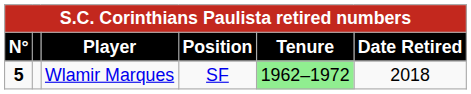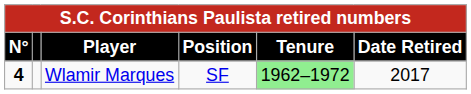 <table class="wikitable" style="text-align:center">
 <tr>
 <td colspan="6" style="background:#C3281E; color:#FFFFFF;"><strong>S.C. Corinthians Paulista retired numbers</strong></td>
 </tr>
 <tr>
 <th style="background:black; color:white;">N°</th>
 <th style="background:black; color:white;"></th>
 <th style="background:black; color:white;">Player</th>
 <th style="background:black; color:white;">Position</th>
 <th style="background:black; color:white;">Tenure</th>
 <th style="background:black; color:white;">Date Retired</th>
 </tr>
 <tr>
-<td><strong>5</strong></td>
+<td><strong>4</strong></td>
 <td></td>
 <td><a href='#'>Wlamir Marques</a></td>
 <td><a href='#'>SF</a></td>
 <td style="background: lightgreen;">1962–1972</td>
-<td>2018</td>
+<td>2017</td>
 </tr>
 </table>
